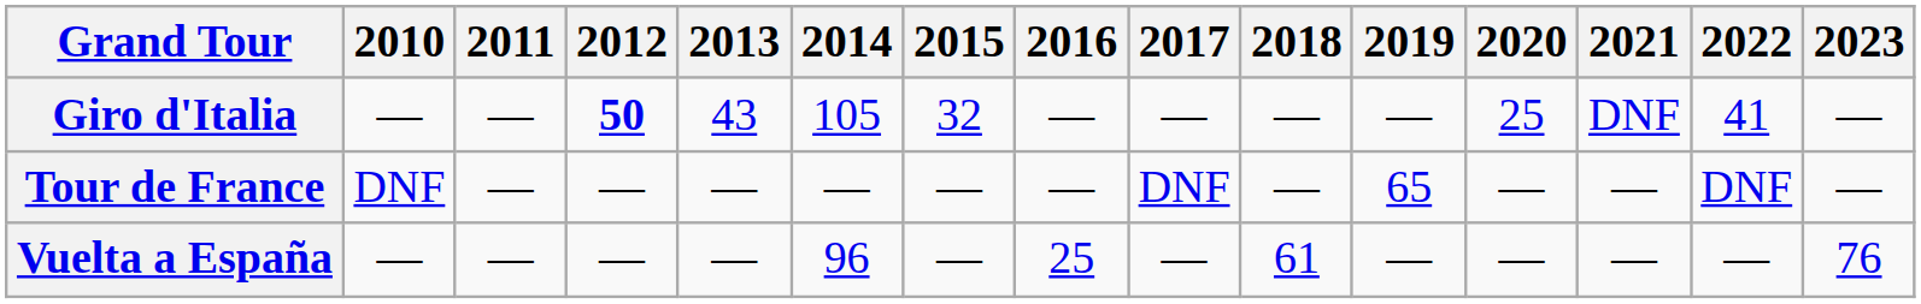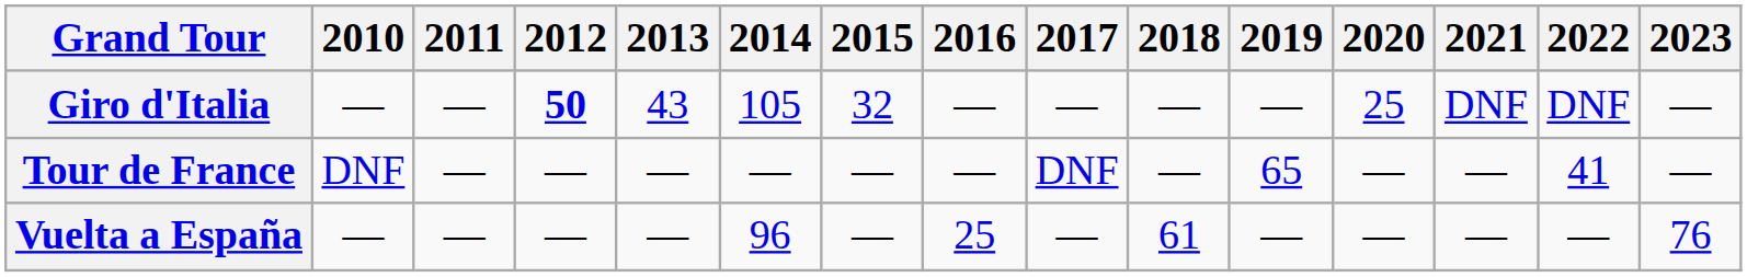 <table class="wikitable plainrowheaders">
 <tr>
 <th scope="col"><a href='#'>Grand Tour</a></th>
 <th scope="col">2010</th>
 <th scope="col">2011</th>
 <th scope="col">2012</th>
 <th scope="col">2013</th>
 <th scope="col">2014</th>
 <th scope="col">2015</th>
 <th scope="col">2016</th>
 <th scope="col">2017</th>
 <th scope="col">2018</th>
 <th scope="col">2019</th>
 <th scope="col">2020</th>
 <th scope="col">2021</th>
 <th scope="col">2022</th>
 <th scope="col">2023</th>
 </tr>
 <tr style="text-align:center;">
 <th scope="row"> <a href='#'>Giro d'Italia</a></th>
 <td>—</td>
 <td>—</td>
 <td><strong><a href='#'>50</a></strong></td>
 <td><a href='#'>43</a></td>
 <td><a href='#'>105</a></td>
 <td><a href='#'>32</a></td>
 <td>—</td>
 <td>—</td>
 <td>—</td>
 <td>—</td>
 <td><a href='#'>25</a></td>
 <td><a href='#'>DNF</a></td>
-<td><a href='#'>41</a></td>
+<td><a href='#'>DNF</a></td>
 <td>—</td>
 </tr>
 <tr style="text-align:center;">
 <th scope="row"> <a href='#'>Tour de France</a></th>
 <td style="text-align:center;"><a href='#'>DNF</a></td>
 <td>—</td>
 <td>—</td>
 <td>—</td>
 <td>—</td>
 <td>—</td>
 <td>—</td>
 <td><a href='#'>DNF</a></td>
 <td>—</td>
 <td><a href='#'>65</a></td>
 <td>—</td>
 <td>—</td>
-<td><a href='#'>DNF</a></td>
+<td><a href='#'>41</a></td>
 <td>—</td>
 </tr>
 <tr style="text-align:center;">
 <th scope="row"> <a href='#'>Vuelta a España</a></th>
 <td>—</td>
 <td>—</td>
 <td>—</td>
 <td>—</td>
 <td><a href='#'>96</a></td>
 <td>—</td>
 <td><a href='#'>25</a></td>
 <td>—</td>
 <td><a href='#'>61</a></td>
 <td>—</td>
 <td>—</td>
 <td>—</td>
 <td>—</td>
 <td><a href='#'>76</a></td>
 </tr>
 </table>
